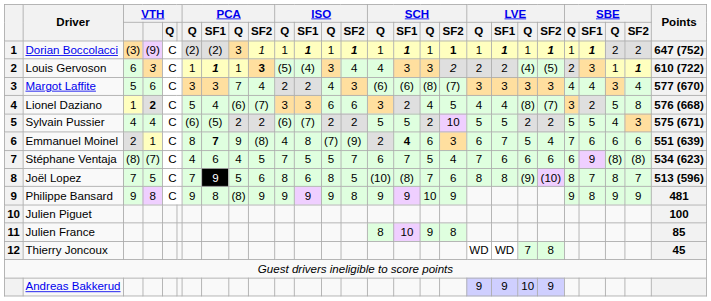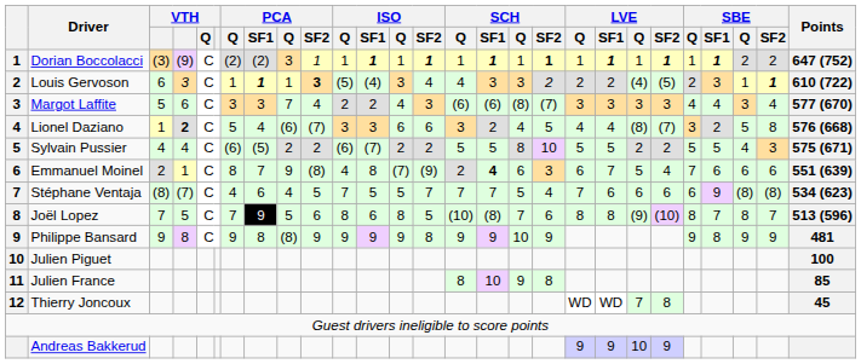 <table align=left| class="wikitable" style="font-size: 85%; text-align: center">
 <tr valign="top">
 <th rowspan=2 valign=middle></th>
 <th rowspan=2 valign=middle>Driver</th>
 <th colspan=4><a href='#'>VTH</a><br></th>
 <th colspan=4><a href='#'>PCA</a><br></th>
 <th colspan=4><a href='#'>ISO</a><br></th>
 <th colspan=4><a href='#'>SCH</a><br></th>
 <th colspan=4><a href='#'>LVE</a><br></th>
 <th colspan=4><a href='#'>SBE</a><br></th>
 <th rowspan=2 valign=middle>Points</th>
 </tr>
 <tr>
 <th></th>
 <th></th>
 <th>Q</th>
 <th></th>
 <th>Q</th>
 <th>SF1</th>
 <th>Q</th>
 <th>SF2</th>
 <th>Q</th>
 <th>SF1</th>
 <th>Q</th>
 <th>SF2</th>
 <th>Q</th>
 <th>SF1</th>
 <th>Q</th>
 <th>SF2</th>
 <th>Q</th>
 <th>SF1</th>
 <th>Q</th>
 <th>SF2</th>
 <th>Q</th>
 <th>SF1</th>
 <th>Q</th>
 <th>SF2</th>
 </tr>
 <tr>
 <th>1</th>
 <td align=left> <a href='#'>Dorian Boccolacci</a></td>
 <td style="background:#FFDF9F;">(3)</td>
 <td style="background:#EFCFFF;">(9)</td>
 <td colspan=2 style="background:#FFFFFF;">C</td>
 <td style="background:#DFDFDF;">(2)</td>
 <td style="background:#DFDFDF;">(2)</td>
 <td style="background:#FFDF9F;">3</td>
 <td style="background:#FFFFBF;"><em>1</em></td>
 <td style="background:#FFFFBF;">1</td>
 <td style="background:#FFFFBF;"><strong><em>1</em></strong></td>
 <td style="background:#FFFFBF;">1</td>
 <td style="background:#FFFFBF;"><strong><em>1</em></strong></td>
 <td style="background:#FFFFBF;">1</td>
 <td style="background:#FFFFBF;"><strong><em>1</em></strong></td>
 <td style="background:#FFFFBF;">1</td>
 <td style="background:#FFFFBF;"><strong>1</strong></td>
 <td style="background:#FFFFBF;">1</td>
 <td style="background:#FFFFBF;"><strong><em>1</em></strong></td>
 <td style="background:#FFFFBF;">1</td>
 <td style="background:#FFFFBF;"><strong><em>1</em></strong></td>
 <td style="background:#FFFFBF;">1</td>
 <td style="background:#FFFFBF;"><strong><em>1</em></strong></td>
 <td style="background:#DFDFDF;">2</td>
 <td style="background:#DFDFDF;">2</td>
 <th>647 (752)</th>
 </tr>
 <tr>
 <th>2</th>
 <td align=left> Louis Gervoson</td>
 <td style="background:#DFFFDF;">6</td>
 <td style="background:#FFDF9F;"><em>3</em></td>
 <td colspan=2 style="background:#FFFFFF;">C</td>
 <td style="background:#FFFFBF;">1</td>
 <td style="background:#FFFFBF;"><strong><em>1</em></strong></td>
 <td style="background:#FFFFBF;">1</td>
 <td style="background:#FFDF9F;"><strong>3</strong></td>
 <td style="background:#DFFFDF;">(5)</td>
 <td style="background:#DFFFDF;">(4)</td>
 <td style="background:#FFDF9F;">3</td>
 <td style="background:#DFFFDF;">4</td>
 <td style="background:#DFFFDF;">4</td>
 <td style="background:#FFDF9F;">3</td>
 <td style="background:#FFDF9F;">3</td>
 <td style="background:#DFDFDF;"><em>2</em></td>
 <td style="background:#DFDFDF;">2</td>
 <td style="background:#DFDFDF;">2</td>
 <td style="background:#DFFFDF;">(4)</td>
 <td style="background:#DFFFDF;">(5)</td>
 <td style="background:#DFDFDF;">2</td>
 <td style="background:#FFDF9F;">3</td>
 <td style="background:#FFFFBF;">1</td>
 <td style="background:#FFFFBF;"><strong><em>1</em></strong></td>
 <th>610 (722)</th>
 </tr>
 <tr>
 <th>3</th>
 <td align=left> <a href='#'>Margot Laffite</a></td>
 <td style="background:#DFFFDF;">5</td>
 <td style="background:#DFFFDF;">6</td>
 <td colspan=2 style="background:#FFFFFF;">C</td>
 <td style="background:#FFDF9F;">3</td>
 <td style="background:#FFDF9F;">3</td>
 <td style="background:#DFFFDF;">7</td>
 <td style="background:#DFFFDF;">4</td>
 <td style="background:#DFDFDF;">2</td>
 <td style="background:#DFDFDF;">2</td>
 <td style="background:#DFFFDF;">4</td>
 <td style="background:#FFDF9F;">3</td>
 <td style="background:#DFFFDF;">(6)</td>
 <td style="background:#DFFFDF;">(6)</td>
 <td style="background:#DFFFDF;">(8)</td>
 <td style="background:#DFFFDF;">(7)</td>
 <td style="background:#FFDF9F;">3</td>
 <td style="background:#FFDF9F;">3</td>
 <td style="background:#FFDF9F;">3</td>
 <td style="background:#FFDF9F;">3</td>
 <td style="background:#DFFFDF;">4</td>
 <td style="background:#DFFFDF;">4</td>
 <td style="background:#FFDF9F;">3</td>
 <td style="background:#DFFFDF;">4</td>
 <th>577 (670)</th>
 </tr>
 <tr>
 <th>4</th>
 <td align=left> Lionel Daziano</td>
 <td style="background:#FFFFBF;">1</td>
 <td style="background:#DFDFDF;"><strong>2</strong></td>
 <td colspan=2 style="background:#FFFFFF;">C</td>
 <td style="background:#DFFFDF;">5</td>
 <td style="background:#DFFFDF;">4</td>
 <td style="background:#DFFFDF;">(6)</td>
 <td style="background:#DFFFDF;">(7)</td>
 <td style="background:#FFDF9F;">3</td>
 <td style="background:#FFDF9F;">3</td>
 <td style="background:#DFFFDF;">6</td>
 <td style="background:#DFFFDF;">6</td>
 <td style="background:#FFDF9F;">3</td>
 <td style="background:#DFDFDF;">2</td>
 <td style="background:#DFFFDF;">4</td>
 <td style="background:#DFFFDF;">5</td>
 <td style="background:#DFFFDF;">4</td>
 <td style="background:#DFFFDF;">4</td>
 <td style="background:#DFFFDF;">(8)</td>
 <td style="background:#DFFFDF;">(7)</td>
 <td style="background:#FFDF9F;">3</td>
 <td style="background:#DFDFDF;">2</td>
 <td style="background:#DFFFDF;">5</td>
 <td style="background:#DFFFDF;">8</td>
 <th>576 (668)</th>
 </tr>
 <tr>
 <th>5</th>
 <td align=left> Sylvain Pussier</td>
 <td style="background:#DFFFDF;">4</td>
 <td style="background:#DFFFDF;">4</td>
 <td colspan=2 style="background:#FFFFFF;">C</td>
 <td style="background:#DFFFDF;">(6)</td>
 <td style="background:#DFFFDF;">(5)</td>
 <td style="background:#DFDFDF;">2</td>
 <td style="background:#DFDFDF;">2</td>
 <td style="background:#DFFFDF;">(6)</td>
 <td style="background:#DFFFDF;">(7)</td>
 <td style="background:#DFDFDF;">2</td>
 <td style="background:#DFDFDF;">2</td>
 <td style="background:#DFFFDF;">5</td>
 <td style="background:#DFFFDF;">5</td>
-<td style="background:#DFDFDF;">2</td>
+<td style="background:#DFDFDF;">8</td>
 <td style="background:#EFCFFF;">10</td>
 <td style="background:#DFFFDF;">5</td>
 <td style="background:#DFFFDF;">5</td>
 <td style="background:#DFDFDF;">2</td>
 <td style="background:#DFDFDF;">2</td>
 <td style="background:#DFFFDF;">5</td>
 <td style="background:#DFFFDF;">5</td>
 <td style="background:#DFFFDF;">4</td>
 <td style="background:#FFDF9F;">3</td>
 <th>575 (671)</th>
 </tr>
 <tr>
 <th>6</th>
 <td align=left> Emmanuel Moinel</td>
 <td style="background:#DFDFDF;">2</td>
 <td style="background:#FFFFBF;">1</td>
 <td colspan=2 style="background:#FFFFFF;">C</td>
 <td style="background:#DFFFDF;">8</td>
-<td style="background:#DFFFDF;"><strong>7</strong></td>
+<td style="background:#DFFFDF;">7</td>
 <td style="background:#DFFFDF;">9</td>
 <td style="background:#DFFFDF;">(8)</td>
 <td style="background:#DFFFDF;">4</td>
 <td style="background:#DFFFDF;">8</td>
 <td style="background:#DFFFDF;">(7)</td>
 <td style="background:#DFFFDF;">(9)</td>
 <td style="background:#DFDFDF;">2</td>
 <td style="background:#DFFFDF;"><strong>4</strong></td>
 <td style="background:#DFFFDF;">6</td>
 <td style="background:#FFDF9F;">3</td>
 <td style="background:#DFFFDF;">6</td>
 <td style="background:#DFFFDF;">7</td>
 <td style="background:#DFFFDF;">5</td>
 <td style="background:#DFFFDF;">4</td>
 <td style="background:#DFFFDF;">7</td>
 <td style="background:#DFFFDF;">6</td>
 <td style="background:#DFFFDF;">6</td>
 <td style="background:#DFFFDF;">6</td>
 <th>551 (639)</th>
 </tr>
 <tr>
 <th>7</th>
 <td align=left> Stéphane Ventaja</td>
 <td style="background:#DFFFDF;">(8)</td>
 <td style="background:#DFFFDF;">(7)</td>
 <td colspan=2 style="background:#FFFFFF;">C</td>
 <td style="background:#DFFFDF;">4</td>
 <td style="background:#DFFFDF;">6</td>
 <td style="background:#DFFFDF;">4</td>
 <td style="background:#DFFFDF;">5</td>
 <td style="background:#DFFFDF;">7</td>
 <td style="background:#DFFFDF;">5</td>
 <td style="background:#DFFFDF;">5</td>
 <td style="background:#DFFFDF;">7</td>
-<td style="background:#DFFFDF;">6</td>
+<td style="background:#DFFFDF;">7</td>
 <td style="background:#DFFFDF;">7</td>
 <td style="background:#DFFFDF;">5</td>
 <td style="background:#DFFFDF;">4</td>
 <td style="background:#DFFFDF;">7</td>
 <td style="background:#DFFFDF;">6</td>
 <td style="background:#DFFFDF;">6</td>
 <td style="background:#DFFFDF;">6</td>
 <td style="background:#DFFFDF;">6</td>
 <td style="background:#EFCFFF;">9</td>
 <td style="background:#DFFFDF;">(8)</td>
 <td style="background:#DFFFDF;">(8)</td>
 <th>534 (623)</th>
 </tr>
 <tr>
 <th>8</th>
 <td align=left> Joël Lopez</td>
 <td style="background:#DFFFDF;">7</td>
 <td style="background:#DFFFDF;">5</td>
 <td colspan=2 style="background:#FFFFFF;">C</td>
 <td style="background:#DFFFDF;">7</td>
 <td style="background:#000000; color:white;">9</td>
 <td style="background:#DFFFDF;">5</td>
 <td style="background:#DFFFDF;">6</td>
 <td style="background:#DFFFDF;">8</td>
 <td style="background:#DFFFDF;">6</td>
 <td style="background:#DFFFDF;">8</td>
 <td style="background:#DFFFDF;">5</td>
 <td style="background:#DFFFDF;">(10)</td>
 <td style="background:#DFFFDF;">(8)</td>
 <td style="background:#DFFFDF;">7</td>
 <td style="background:#DFFFDF;">6</td>
 <td style="background:#DFFFDF;">8</td>
 <td style="background:#DFFFDF;">8</td>
 <td style="background:#DFFFDF;">(9)</td>
 <td style="background:#EFCFFF;">(10)</td>
 <td style="background:#DFFFDF;">8</td>
 <td style="background:#DFFFDF;">7</td>
 <td style="background:#DFFFDF;">8</td>
 <td style="background:#DFFFDF;">7</td>
 <th>513 (596)</th>
 </tr>
 <tr>
 <th>9</th>
 <td align=left> Philippe Bansard</td>
 <td style="background:#DFFFDF;">9</td>
 <td style="background:#EFCFFF;">8</td>
 <td colspan=2 style="background:#FFFFFF;">C</td>
 <td style="background:#DFFFDF;">9</td>
 <td style="background:#DFFFDF;">8</td>
 <td style="background:#DFFFDF;">(8)</td>
 <td style="background:#DFFFDF;">9</td>
 <td style="background:#DFFFDF;">9</td>
 <td style="background:#EFCFFF;">9</td>
 <td style="background:#DFFFDF;">9</td>
 <td style="background:#DFFFDF;">8</td>
 <td style="background:#DFFFDF;">9</td>
 <td style="background:#EFCFFF;">9</td>
 <td style="background:#DFFFDF;">10</td>
 <td style="background:#DFFFDF;">9</td>
 <td></td>
 <td></td>
 <td></td>
 <td></td>
 <td style="background:#DFFFDF;">9</td>
 <td style="background:#DFFFDF;">8</td>
 <td style="background:#DFFFDF;">9</td>
 <td style="background:#DFFFDF;">9</td>
 <th>481</th>
 </tr>
 <tr>
 <th>10</th>
 <td align=left> Julien Piguet</td>
 <td></td>
 <td></td>
 <td></td>
 <td></td>
 <td></td>
 <td></td>
 <td></td>
 <td></td>
 <td></td>
 <td></td>
 <td></td>
 <td></td>
 <td></td>
 <td></td>
 <td></td>
 <td></td>
 <td></td>
 <td></td>
 <td></td>
 <td></td>
 <td></td>
 <td></td>
 <td></td>
 <td></td>
 <th>100</th>
 </tr>
 <tr>
 <th>11</th>
 <td align=left> Julien France</td>
 <td></td>
 <td></td>
 <td></td>
 <td></td>
 <td></td>
 <td></td>
 <td></td>
 <td></td>
 <td></td>
 <td></td>
 <td></td>
 <td></td>
 <td style="background:#DFFFDF;">8</td>
 <td style="background:#EFCFFF;">10</td>
 <td style="background:#DFFFDF;">9</td>
 <td style="background:#DFFFDF;">8</td>
 <td></td>
 <td></td>
 <td></td>
 <td></td>
 <td></td>
 <td></td>
 <td></td>
 <td></td>
 <th>85</th>
 </tr>
 <tr>
 <th>12</th>
 <td align=left> Thierry Joncoux</td>
 <td></td>
 <td></td>
 <td></td>
 <td></td>
 <td></td>
 <td></td>
 <td></td>
 <td></td>
 <td></td>
 <td></td>
 <td></td>
 <td></td>
 <td></td>
 <td></td>
 <td></td>
 <td></td>
 <td style="background:#FFFFFF;">WD</td>
 <td style="background:#FFFFFF;">WD</td>
 <td style="background:#DFFFDF;">7</td>
 <td style="background:#DFFFDF;">8</td>
 <td></td>
 <td></td>
 <td></td>
 <td></td>
 <th>45</th>
 </tr>
 <tr>
 <td colspan=27><em>Guest drivers ineligible to score points</em></td>
 </tr>
 <tr>
 <th></th>
 <td align=left> <a href='#'>Andreas Bakkerud</a></td>
 <td></td>
 <td></td>
 <td></td>
 <td></td>
 <td></td>
 <td></td>
 <td></td>
 <td></td>
 <td></td>
 <td></td>
 <td></td>
 <td></td>
 <td></td>
 <td></td>
 <td></td>
 <td></td>
 <td style="background:#CFCFFF;">9</td>
 <td style="background:#CFCFFF;">9</td>
 <td style="background:#CFCFFF;">10</td>
 <td style="background:#CFCFFF;">9</td>
 <td></td>
 <td></td>
 <td></td>
 <td></td>
 <th></th>
 </tr>
 </table>
